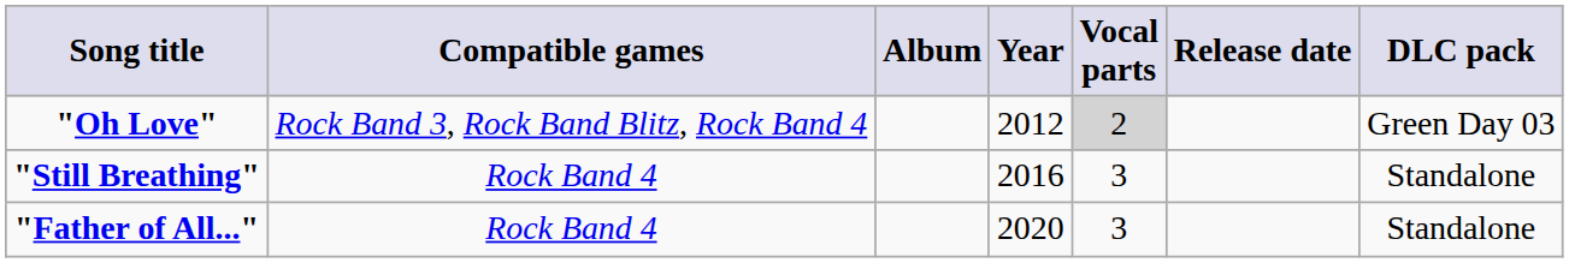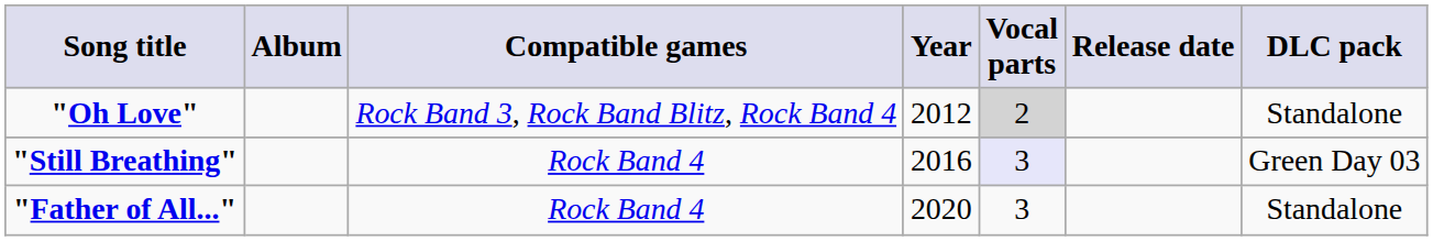 <table class="wikitable sortable plainrowheaders" style="text-align: center;">
 <tr>
 <th scope="col" style="background:#dde;">Song title</th>
+<th scope="col" style="background:#dde;">Album</th>
 <th scope="col" style="background:#dde;">Compatible games</th>
-<th scope="col" style="background:#dde;">Album</th>
 <th scope="col" style="background:#dde;">Year</th>
 <th scope="col" style="background:#dde;">Vocal<br>parts</th>
 <th scope="col" style="background:#dde;">Release date</th>
 <th scope="col" style="background:#dde;">DLC pack</th>
 </tr>
 <tr>
 <th scope="row" style="text-align: center; background: inherit;">"<a href='#'>Oh Love</a>"</th>
+<td><em></em></td>
 <td><em><a href='#'>Rock Band 3</a></em>, <em><a href='#'>Rock Band Blitz</a></em>, <em><a href='#'>Rock Band 4</a></em></td>
-<td><em></em></td>
 <td>2012</td>
 <td style="background: lightgrey;">2</td>
+<td></td>
+<td>Standalone</td>
+</tr>
+<tr>
+<th scope="row" style="text-align: center; background: inherit;">"<a href='#'>Still Breathing</a>"</th>
+<td><em></em></td>
+<td><em><a href='#'>Rock Band 4</a></em></td>
+<td>2016</td>
+<td style="background: lavender;">3</td>
 <td></td>
 <td>Green Day 03</td>
 </tr>
 <tr>
-<th scope="row" style="text-align: center; background: inherit;">"<a href='#'>Still Breathing</a>"</th>
+<th scope="row" style="text-align: center; background: inherit;">"<a href='#'>Father of All...</a>"</th>
+<td><em></em></td>
 <td><em><a href='#'>Rock Band 4</a></em></td>
-<td><em></em></td>
-<td>2016</td>
-<td>3</td>
-<td></td>
-<td>Standalone</td>
-</tr>
-<tr>
-<th scope="row" style="text-align: center; background: inherit;">"<a href='#'>Father of All...</a>"</th>
-<td><em><a href='#'>Rock Band 4</a></em></td>
-<td><em></em></td>
 <td>2020</td>
 <td>3</td>
 <td></td>
 <td>Standalone</td>
 </tr>
 </table>
